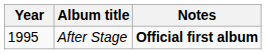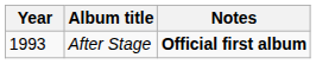 <table class="wikitable">
 <tr>
 <th width=50px>Year</th>
 <th>Album title</th>
 <th>Notes</th>
 </tr>
 <tr>
-<td>1995</td>
+<td>1993</td>
 <td><em>After Stage</em></td>
 <td><strong>Official first album</strong></td>
 </tr>
 </table>
